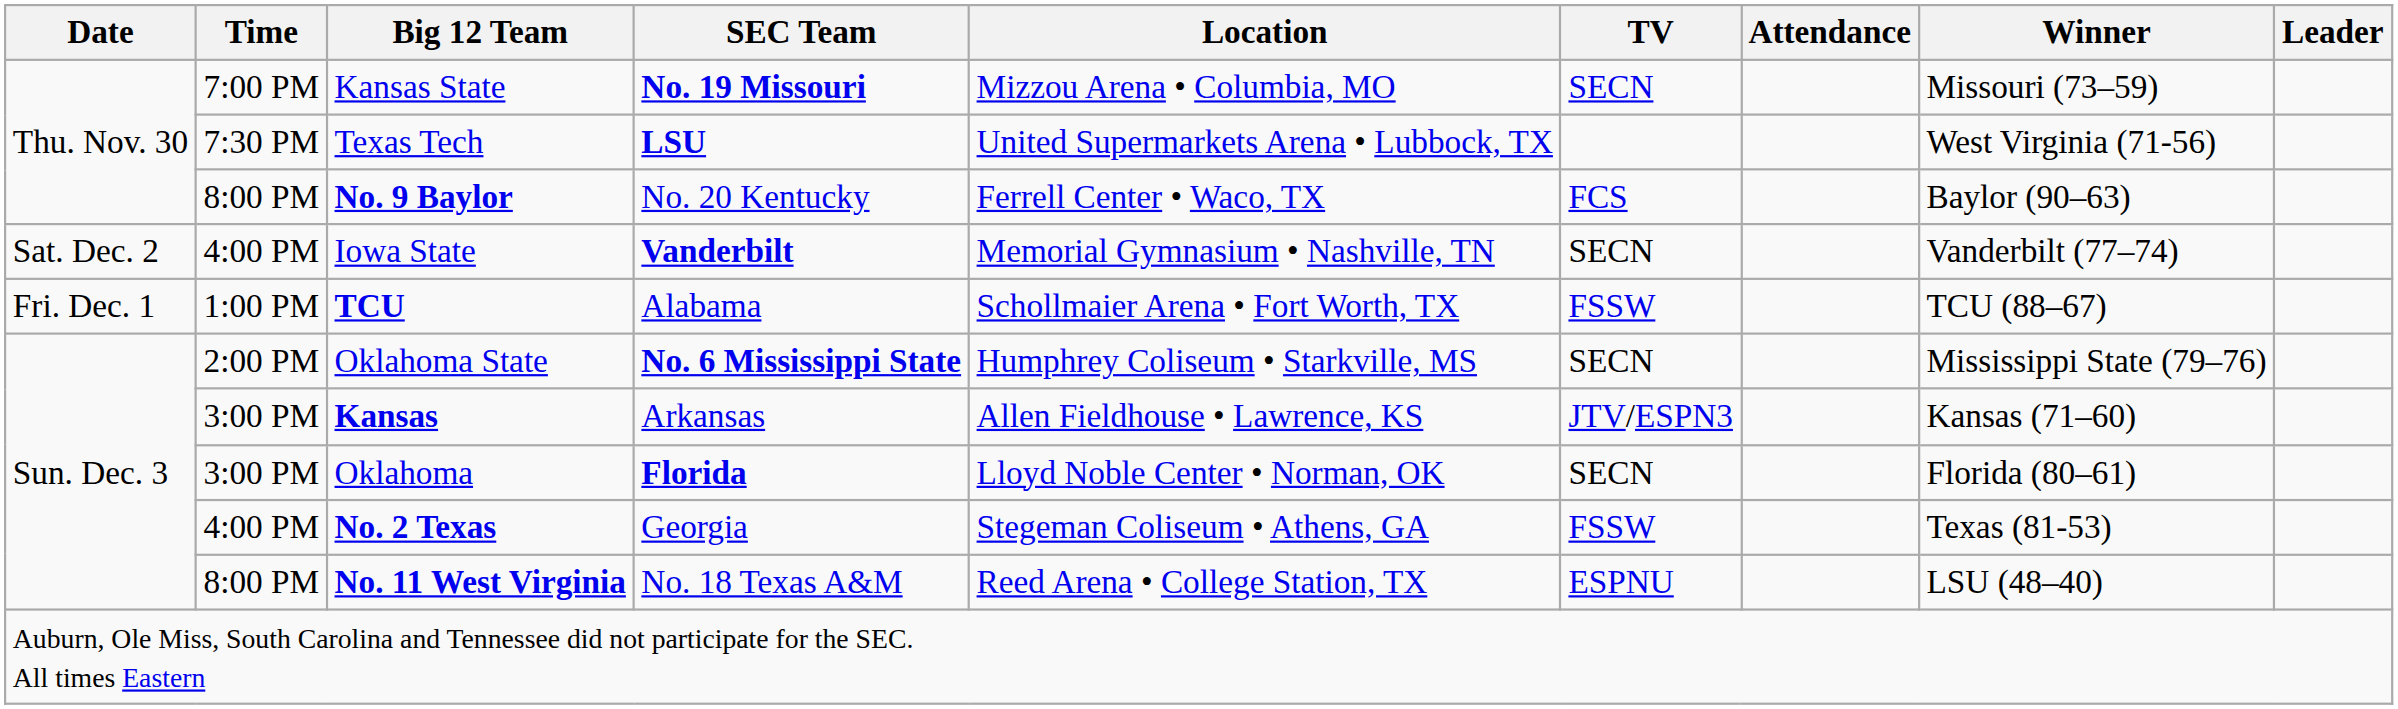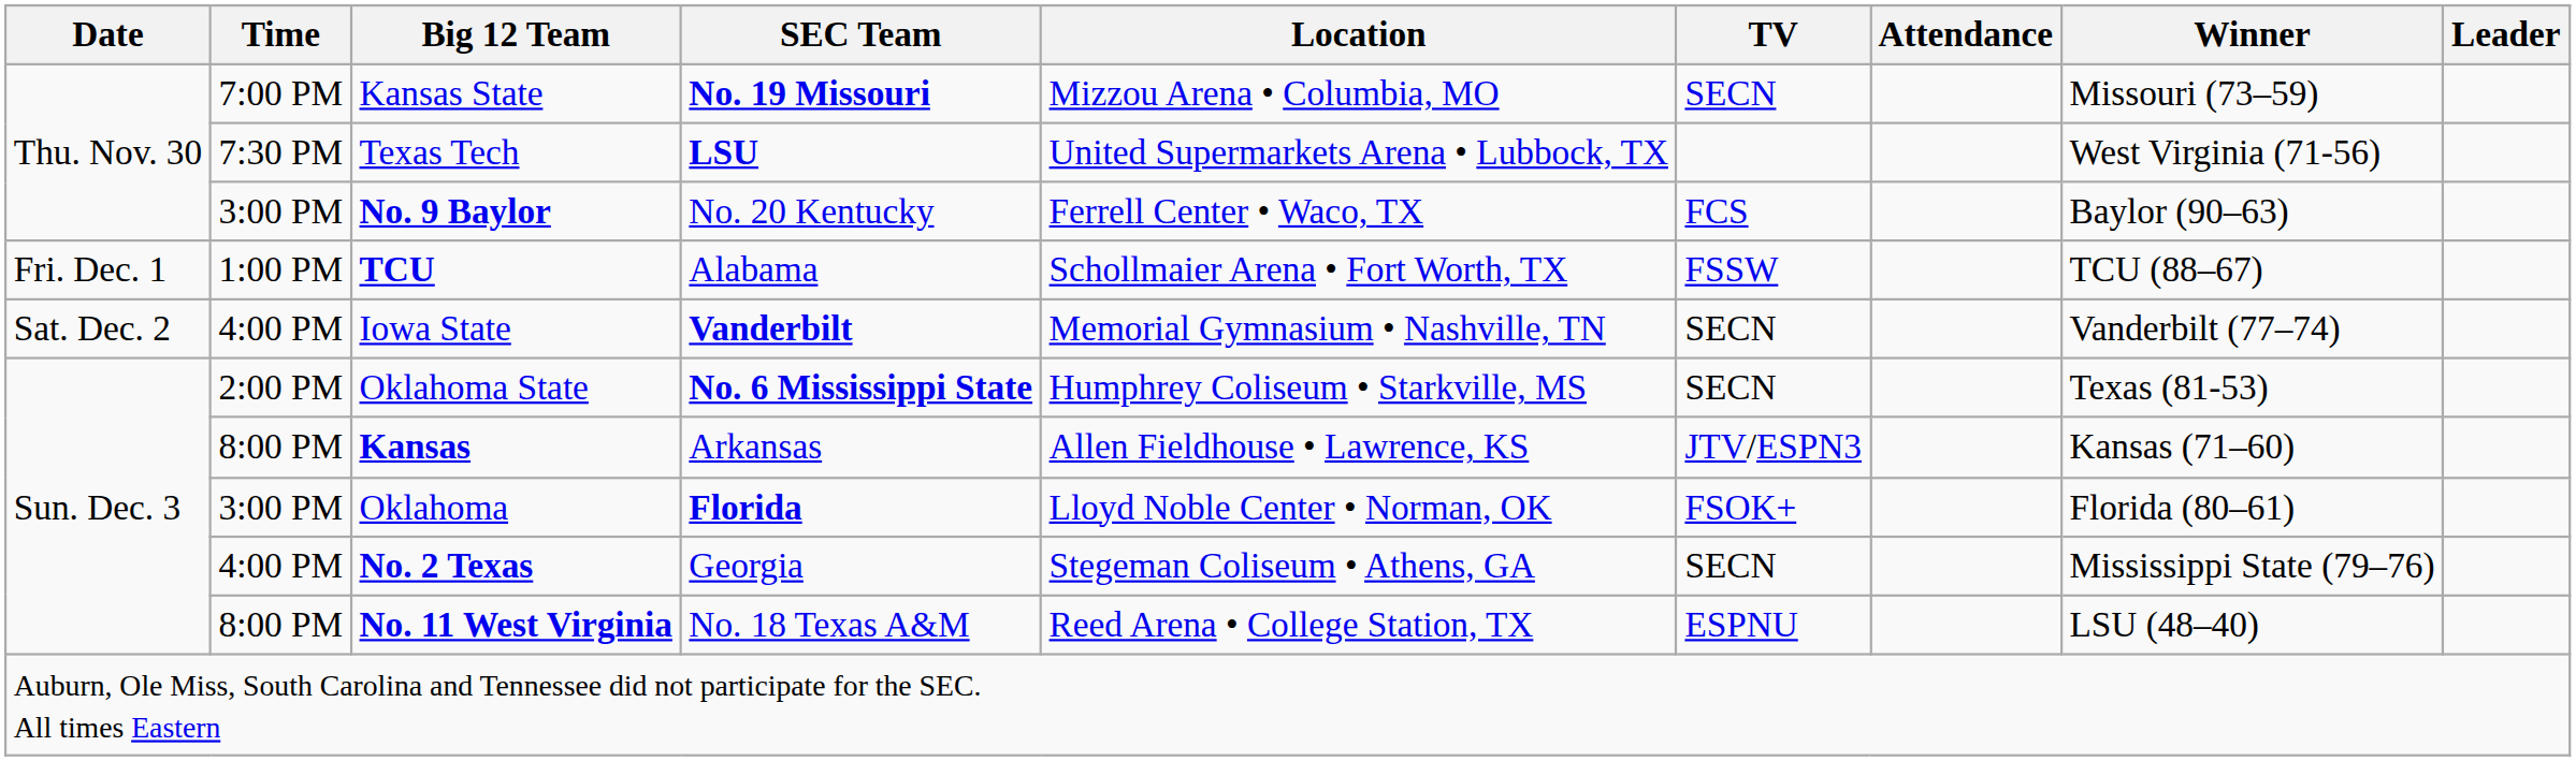 <table class="wikitable" style="font-size: 95%">
 <tr align="center">
 <th>Date</th>
 <th>Time</th>
 <th>Big 12 Team</th>
 <th>SEC Team</th>
 <th>Location</th>
 <th>TV</th>
 <th>Attendance</th>
 <th>Winner</th>
 <th>Leader</th>
 </tr>
 <tr>
 <td rowspan=3>Thu. Nov. 30</td>
 <td>7:00 PM</td>
 <td><a href='#'>Kansas State</a></td>
 <td><a href='#'><strong>No. 19 Missouri</strong></a></td>
 <td><a href='#'>Mizzou Arena</a> • <a href='#'>Columbia, MO</a></td>
 <td><a href='#'>SECN</a></td>
 <td></td>
 <td>Missouri (73–59)</td>
 <td></td>
 </tr>
 <tr>
 <td>7:30 PM</td>
 <td><a href='#'>Texas Tech</a></td>
 <td><a href='#'><strong>LSU</strong></a></td>
 <td><a href='#'>United Supermarkets Arena</a> • <a href='#'>Lubbock, TX</a></td>
 <td></td>
 <td></td>
 <td>West Virginia (71-56)</td>
 <td></td>
 </tr>
 <tr>
-<td>8:00 PM</td>
+<td>3:00 PM</td>
 <td><a href='#'><strong>No. 9 Baylor</strong></a></td>
 <td><a href='#'>No. 20 Kentucky</a></td>
 <td><a href='#'>Ferrell Center</a> • <a href='#'>Waco, TX</a></td>
 <td><a href='#'>FCS</a></td>
 <td></td>
 <td>Baylor (90–63)</td>
+<td></td>
+</tr>
+<tr>
+<td rowspan=1>Fri. Dec. 1</td>
+<td>1:00 PM</td>
+<td><a href='#'><strong>TCU</strong></a></td>
+<td><a href='#'>Alabama</a></td>
+<td><a href='#'>Schollmaier Arena</a> • <a href='#'>Fort Worth, TX</a></td>
+<td><a href='#'>FSSW</a></td>
+<td></td>
+<td>TCU (88–67)</td>
 <td></td>
 </tr>
 <tr>
 <td rowspan=1>Sat. Dec. 2</td>
 <td>4:00 PM</td>
 <td><a href='#'>Iowa State</a></td>
 <td><a href='#'><strong>Vanderbilt</strong></a></td>
 <td><a href='#'>Memorial Gymnasium</a> • <a href='#'>Nashville, TN</a></td>
 <td>SECN</td>
 <td></td>
 <td>Vanderbilt (77–74)</td>
 <td></td>
 </tr>
 <tr>
-<td rowspan=1>Fri. Dec. 1</td>
-<td>1:00 PM</td>
-<td><a href='#'><strong>TCU</strong></a></td>
-<td><a href='#'>Alabama</a></td>
-<td><a href='#'>Schollmaier Arena</a> • <a href='#'>Fort Worth, TX</a></td>
-<td><a href='#'>FSSW</a></td>
-<td></td>
-<td>TCU (88–67)</td>
-<td></td>
-</tr>
-<tr>
 <td rowspan=5>Sun. Dec. 3</td>
 <td>2:00 PM</td>
 <td><a href='#'>Oklahoma State</a></td>
 <td><strong><a href='#'>No. 6 Mississippi State</a></strong></td>
 <td><a href='#'>Humphrey Coliseum</a> • <a href='#'>Starkville, MS</a></td>
 <td>SECN</td>
 <td></td>
-<td>Mississippi State (79–76)</td>
+<td>Texas (81-53)</td>
 <td></td>
 </tr>
 <tr>
-<td>3:00 PM</td>
+<td>8:00 PM</td>
 <td><strong><a href='#'>Kansas</a></strong></td>
 <td><a href='#'>Arkansas</a></td>
 <td><a href='#'>Allen Fieldhouse</a> • <a href='#'>Lawrence, KS</a></td>
 <td><a href='#'>JTV</a>/<a href='#'>ESPN3</a></td>
 <td></td>
 <td>Kansas (71–60)</td>
 <td></td>
 </tr>
 <tr>
 <td>3:00 PM</td>
 <td><a href='#'>Oklahoma</a></td>
 <td><strong><a href='#'>Florida</a></strong></td>
 <td><a href='#'>Lloyd Noble Center</a> • <a href='#'>Norman, OK</a></td>
-<td>SECN</td>
+<td><a href='#'>FSOK+</a></td>
 <td></td>
 <td>Florida (80–61)</td>
 <td></td>
 </tr>
 <tr>
 <td>4:00 PM</td>
 <td><strong><a href='#'>No. 2 Texas</a></strong></td>
 <td><a href='#'>Georgia</a></td>
 <td><a href='#'>Stegeman Coliseum</a> • <a href='#'>Athens, GA</a></td>
-<td><a href='#'>FSSW</a></td>
+<td>SECN</td>
 <td></td>
-<td>Texas (81-53)</td>
+<td>Mississippi State (79–76)</td>
 <td></td>
 </tr>
 <tr>
 <td>8:00 PM</td>
 <td><strong><a href='#'>No. 11 West Virginia</a></strong></td>
 <td><a href='#'>No. 18 Texas A&M</a></td>
 <td><a href='#'>Reed Arena</a> • <a href='#'>College Station, TX</a></td>
 <td><a href='#'>ESPNU</a></td>
 <td></td>
 <td>LSU (48–40)</td>
 <td></td>
 </tr>
 <tr>
 <td colspan=9><small>Auburn, Ole Miss, South Carolina and Tennessee did not participate for the SEC.<br>All times <a href='#'>Eastern</a></small></td>
 </tr>
 </table>
